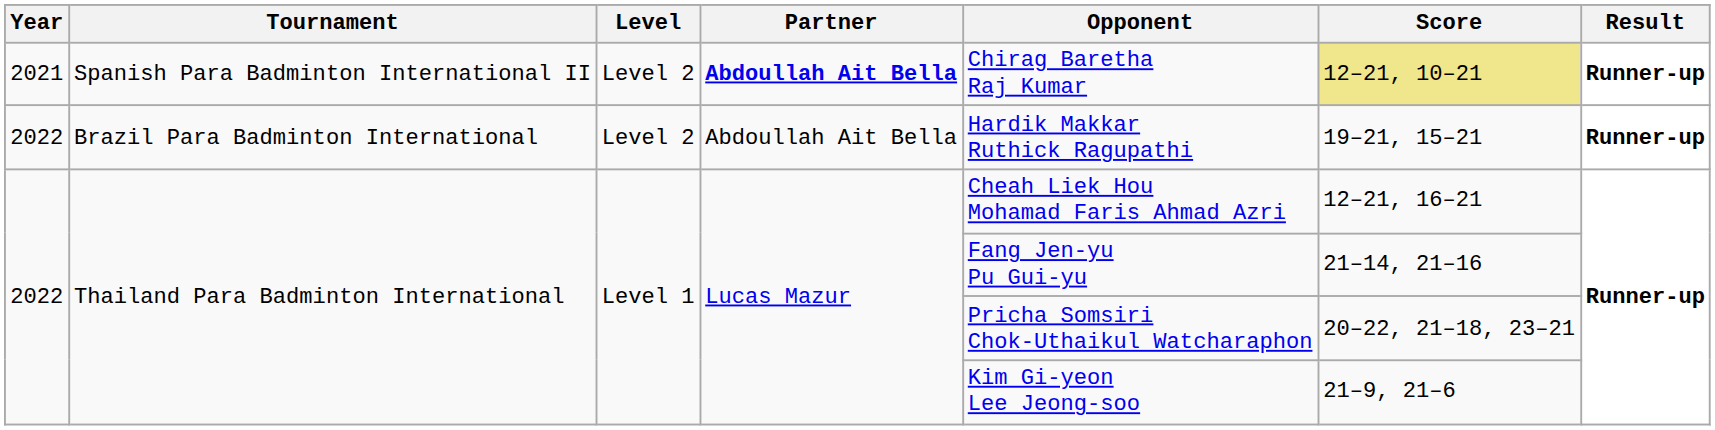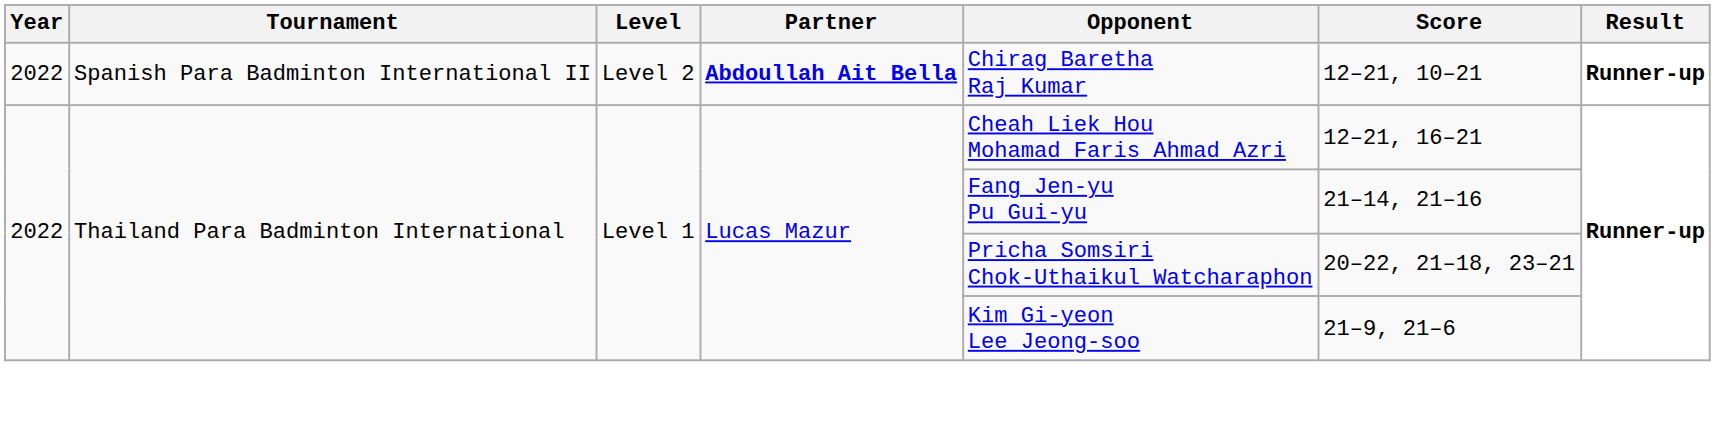 <table class="sortable wikitable" style="font-size: 90%;">
 <tr>
 <th>Year</th>
 <th>Tournament</th>
 <th>Level</th>
 <th>Partner</th>
 <th>Opponent</th>
 <th>Score</th>
 <th>Result</th>
 </tr>
 <tr>
-<td align="center">2021</td>
+<td align="center">2022</td>
 <td align="left">Spanish Para Badminton International II</td>
 <td align="left">Level 2</td>
 <td align="left"><strong> <a href='#'>Abdoullah Ait Bella</a></strong></td>
 <td align="left"> <a href='#'>Chirag Baretha</a><br> <a href='#'>Raj Kumar</a></td>
-<td align="left" style="background: khaki;">12–21, 10–21</td>
-<td style="text-align:left; background:white"> <strong>Runner-up</strong></td>
-</tr>
-<tr>
-<td align="center">2022</td>
-<td align="left">Brazil Para Badminton International</td>
-<td align="left">Level 2</td>
-<td align="left"> Abdoullah Ait Bella</td>
-<td align="left"> <a href='#'>Hardik Makkar</a><br> <a href='#'>Ruthick Ragupathi</a></td>
-<td align="left">19–21, 15–21</td>
+<td align="left">12–21, 10–21</td>
 <td style="text-align:left; background:white"> <strong>Runner-up</strong></td>
 </tr>
 <tr>
 <td rowspan="4" align="center">2022</td>
 <td rowspan="4" align="left">Thailand Para Badminton International</td>
 <td rowspan="4" align="left">Level 1</td>
 <td rowspan="4" align="left"> <a href='#'>Lucas Mazur</a></td>
 <td align="left"> <a href='#'>Cheah Liek Hou</a><br> <a href='#'>Mohamad Faris Ahmad Azri</a></td>
 <td align="left">12–21, 16–21</td>
 <td rowspan="4" style="text-align:left; background:white"> <strong>Runner-up</strong></td>
 </tr>
 <tr>
 <td align="left"> <a href='#'>Fang Jen-yu</a><br> <a href='#'>Pu Gui-yu</a></td>
 <td align="left">21–14, 21–16</td>
 </tr>
 <tr>
 <td align="left"> <a href='#'>Pricha Somsiri</a><br> <a href='#'>Chok-Uthaikul Watcharaphon</a></td>
 <td align="left">20–22, 21–18, 23–21</td>
 </tr>
 <tr>
 <td align="left"> <a href='#'>Kim Gi-yeon</a><br> <a href='#'>Lee Jeong-soo</a></td>
 <td align="left">21–9, 21–6</td>
 </tr>
 </table>
